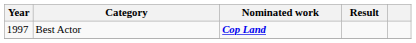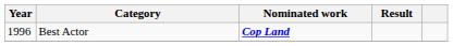 <table class=wikitable class="wikitable sortable">
 <tr>
 <th width=4%>Year</th>
 <th width=40%>Category</th>
 <th width=26%>Nominated work</th>
 <th width=10%>Result</th>
 <th width=5%></th>
 </tr>
 <tr>
-<td>1997</td>
+<td>1996</td>
 <td>Best Actor</td>
 <td><strong><em><a href='#'>Cop Land</a></em></strong></td>
 <td></td>
 <td></td>
 </tr>
 <tr>
 </tr>
 </table>
